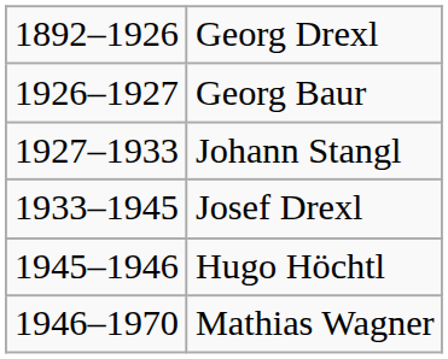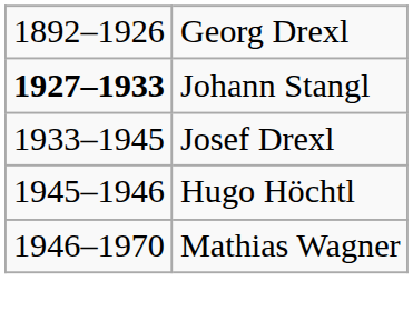 <table class="wikitable"  style="float:left;">
 <tr>
 <td>1892–1926</td>
 <td>Georg Drexl</td>
 </tr>
 <tr>
-<td>1926–1927</td>
-<td>Georg Baur</td>
-</tr>
-<tr>
-<td>1927–1933</td>
+<td><strong>1927–1933</strong></td>
 <td>Johann Stangl</td>
 </tr>
 <tr>
 <td>1933–1945</td>
 <td>Josef Drexl</td>
 </tr>
 <tr>
 <td>1945–1946</td>
 <td>Hugo Höchtl</td>
 </tr>
 <tr>
 <td>1946–1970</td>
 <td>Mathias Wagner</td>
 </tr>
 </table>
